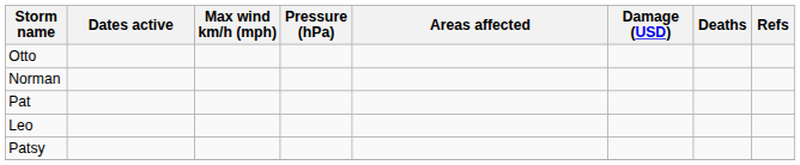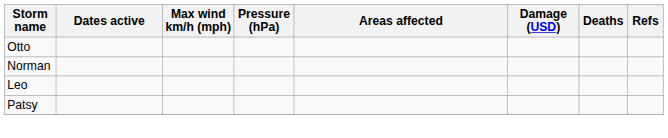 <table class="wikitable sortable">
 <tr>
 <th width="5%">Storm name</th>
 <th width="15%">Dates active</th>
 <th width="10%">Max wind<br>km/h (mph)</th>
 <th width="5%">Pressure<br>(hPa)</th>
 <th width="30%">Areas affected</th>
 <th width="10%">Damage<br>(<a href='#'>USD</a>)</th>
 <th width="5%">Deaths</th>
 <th width="5%">Refs</th>
 </tr>
 <tr>
 <td>Otto</td>
 <td></td>
 <td></td>
 <td></td>
 <td></td>
 <td></td>
 <td></td>
 <td></td>
 </tr>
 <tr>
 <td>Norman</td>
 <td></td>
 <td></td>
 <td></td>
 <td></td>
 <td></td>
 <td></td>
 <td></td>
 </tr>
 <tr>
-<td>Pat</td>
-<td></td>
-<td></td>
-<td></td>
-<td></td>
-<td></td>
-<td></td>
-<td></td>
-</tr>
-<tr>
 <td>Leo</td>
 <td></td>
 <td></td>
 <td></td>
 <td></td>
 <td></td>
 <td></td>
 <td></td>
 </tr>
 <tr>
 <td>Patsy</td>
 <td></td>
 <td></td>
 <td></td>
 <td></td>
 <td></td>
 <td></td>
 <td></td>
 </tr>
 <tr>
 </tr>
 </table>
